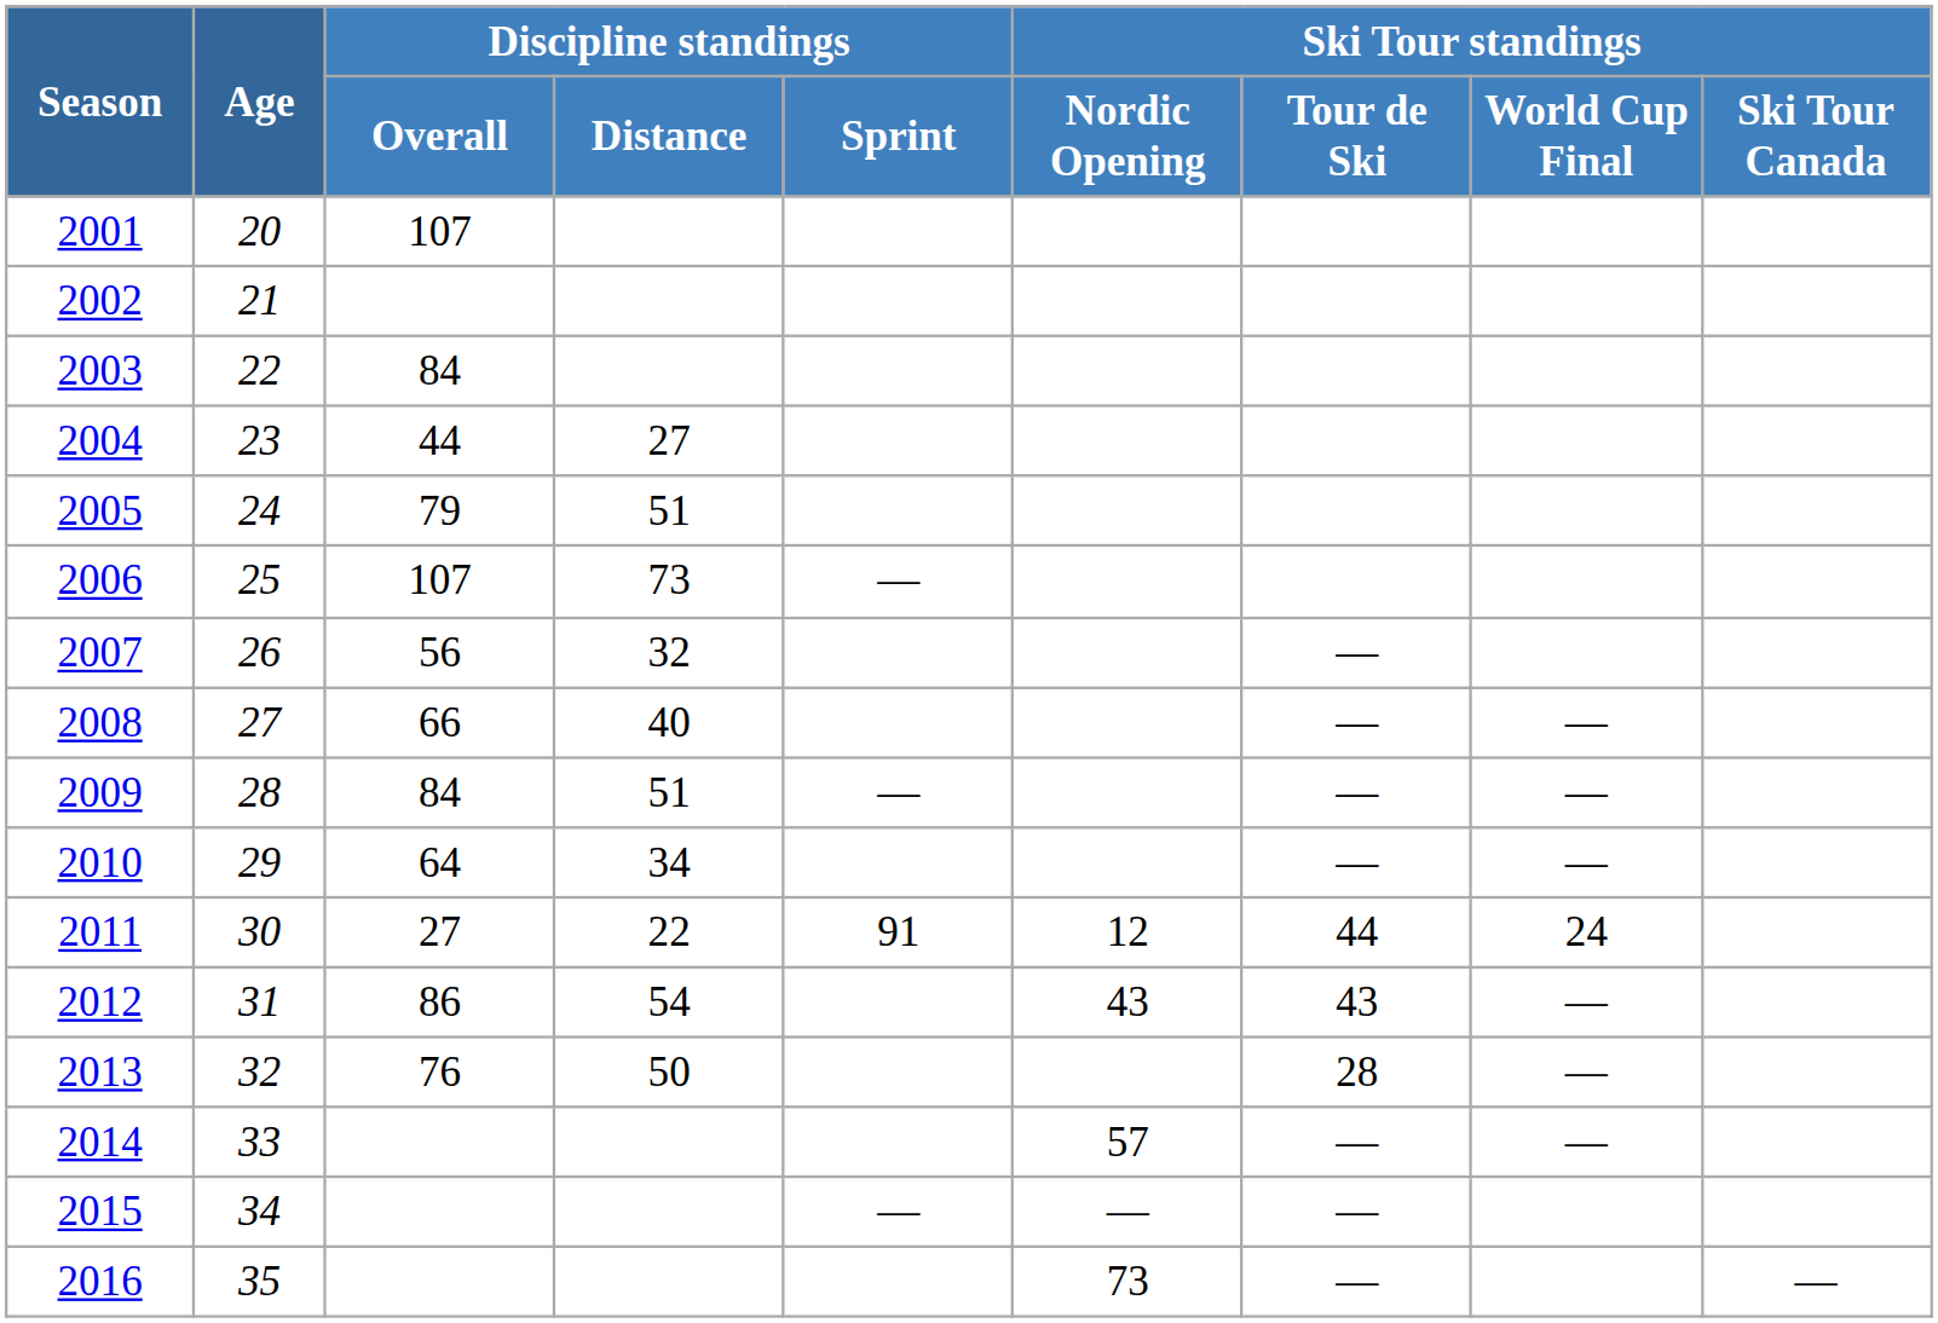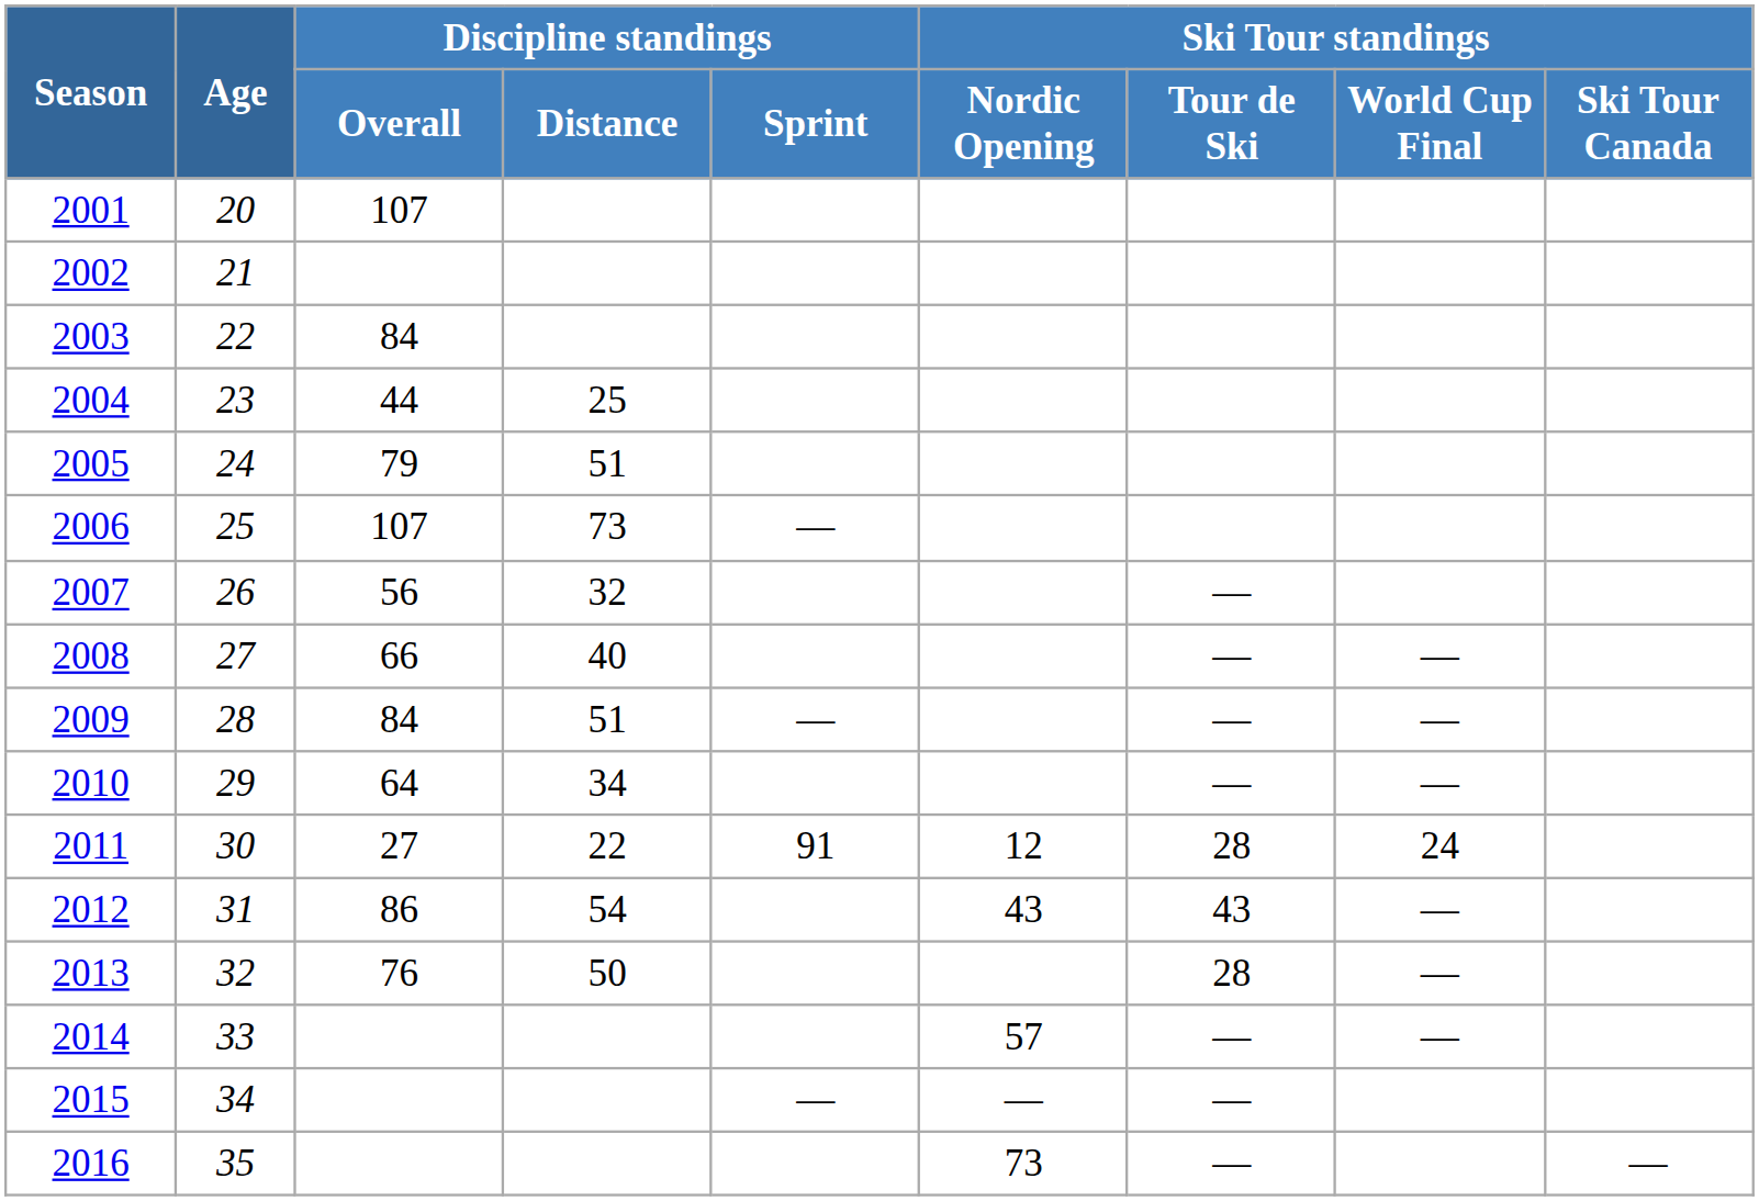 <table class="wikitable" style="font-size:95%; text-align:center; border:grey solid 1px; border-collapse:collapse; background:#ffffff;">
 <tr>
 <th style="background-color:#369; color:white; width:60px;" rowspan="2"> Season </th>
 <th style="background-color:#369; color:white; width:40px;" rowspan="2"> Age </th>
 <th style="background-color:#4180be; color:white;" colspan="3">Discipline standings</th>
 <th style="background-color:#4180be; color:white;" colspan="4">Ski Tour standings</th>
 </tr>
 <tr>
 <th style="background-color:#4180be; color:white; width:75px;">Overall</th>
 <th style="background-color:#4180be; color:white; width:75px;">Distance</th>
 <th style="background-color:#4180be; color:white; width:75px;">Sprint</th>
 <th style="background-color:#4180be; color:white; width:75px;">Nordic<br>Opening</th>
 <th style="background-color:#4180be; color:white; width:75px;">Tour de<br>Ski</th>
 <th style="background-color:#4180be; color:white; width:75px;">World Cup<br>Final</th>
 <th style="background-color:#4180be; color:white; width:75px;">Ski Tour<br>Canada</th>
 </tr>
 <tr>
 <td><a href='#'>2001</a></td>
 <td><em>20</em></td>
 <td>107</td>
 <td></td>
 <td></td>
 <td></td>
 <td></td>
 <td></td>
 <td></td>
 </tr>
 <tr>
 <td><a href='#'>2002</a></td>
 <td><em>21</em></td>
 <td></td>
 <td></td>
 <td></td>
 <td></td>
 <td></td>
 <td></td>
 <td></td>
 </tr>
 <tr>
 <td><a href='#'>2003</a></td>
 <td><em>22</em></td>
 <td>84</td>
 <td></td>
 <td></td>
 <td></td>
 <td></td>
 <td></td>
 <td></td>
 </tr>
 <tr>
 <td><a href='#'>2004</a></td>
 <td><em>23</em></td>
 <td>44</td>
-<td>27</td>
+<td>25</td>
 <td></td>
 <td></td>
 <td></td>
 <td></td>
 <td></td>
 </tr>
 <tr>
 <td><a href='#'>2005</a></td>
 <td><em>24</em></td>
 <td>79</td>
 <td>51</td>
 <td></td>
 <td></td>
 <td></td>
 <td></td>
 <td></td>
 </tr>
 <tr>
 <td><a href='#'>2006</a></td>
 <td><em>25</em></td>
 <td>107</td>
 <td>73</td>
 <td>—</td>
 <td></td>
 <td></td>
 <td></td>
 <td></td>
 </tr>
 <tr>
 <td><a href='#'>2007</a></td>
 <td><em>26</em></td>
 <td>56</td>
 <td>32</td>
 <td></td>
 <td></td>
 <td>—</td>
 <td></td>
 <td></td>
 </tr>
 <tr>
 <td><a href='#'>2008</a></td>
 <td><em>27</em></td>
 <td>66</td>
 <td>40</td>
 <td></td>
 <td></td>
 <td>—</td>
 <td>—</td>
 <td></td>
 </tr>
 <tr>
 <td><a href='#'>2009</a></td>
 <td><em>28</em></td>
 <td>84</td>
 <td>51</td>
 <td>—</td>
 <td></td>
 <td>—</td>
 <td>—</td>
 <td></td>
 </tr>
 <tr>
 <td><a href='#'>2010</a></td>
 <td><em>29</em></td>
 <td>64</td>
 <td>34</td>
 <td></td>
 <td></td>
 <td>—</td>
 <td>—</td>
 <td></td>
 </tr>
 <tr>
 <td><a href='#'>2011</a></td>
 <td><em>30</em></td>
 <td>27</td>
 <td>22</td>
 <td>91</td>
 <td>12</td>
-<td>44</td>
+<td>28</td>
 <td>24</td>
 <td></td>
 </tr>
 <tr>
 <td><a href='#'>2012</a></td>
 <td><em>31</em></td>
 <td>86</td>
 <td>54</td>
 <td></td>
 <td>43</td>
 <td>43</td>
 <td>—</td>
 <td></td>
 </tr>
 <tr>
 <td><a href='#'>2013</a></td>
 <td><em>32</em></td>
 <td>76</td>
 <td>50</td>
 <td></td>
 <td></td>
 <td>28</td>
 <td>—</td>
 <td></td>
 </tr>
 <tr>
 <td><a href='#'>2014</a></td>
 <td><em>33</em></td>
 <td></td>
 <td></td>
 <td></td>
 <td>57</td>
 <td>—</td>
 <td>—</td>
 <td></td>
 </tr>
 <tr>
 <td><a href='#'>2015</a></td>
 <td><em>34</em></td>
 <td></td>
 <td></td>
 <td>—</td>
 <td>—</td>
 <td>—</td>
 <td></td>
 <td></td>
 </tr>
 <tr>
 <td><a href='#'>2016</a></td>
 <td><em>35</em></td>
 <td></td>
 <td></td>
 <td></td>
 <td>73</td>
 <td>—</td>
 <td></td>
 <td>—</td>
 </tr>
 </table>
